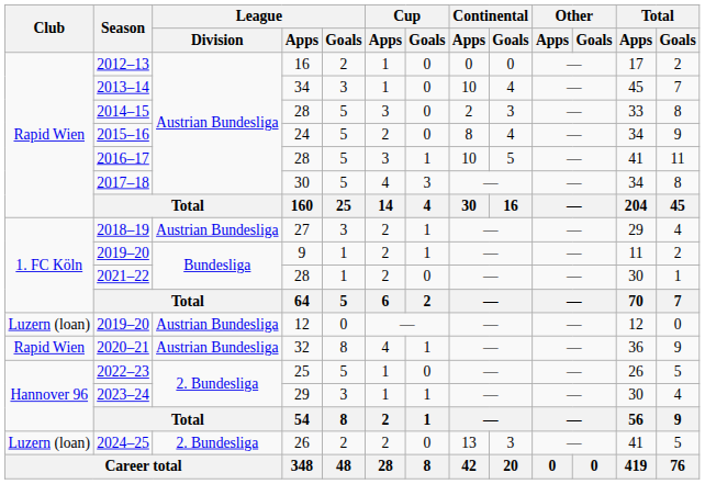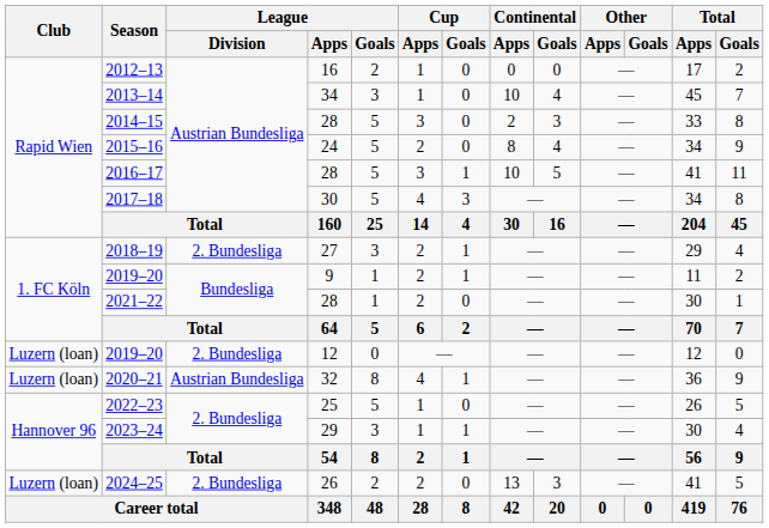 <table class="wikitable" style="text-align: center">
 <tr>
 <th rowspan="2">Club</th>
 <th rowspan="2">Season</th>
 <th colspan="3">League</th>
 <th colspan="2">Cup</th>
 <th colspan="2">Continental</th>
 <th colspan="2">Other</th>
 <th colspan="2">Total</th>
 </tr>
 <tr>
 <th>Division</th>
 <th>Apps</th>
 <th>Goals</th>
 <th>Apps</th>
 <th>Goals</th>
 <th>Apps</th>
 <th>Goals</th>
 <th>Apps</th>
 <th>Goals</th>
 <th>Apps</th>
 <th>Goals</th>
 </tr>
 <tr>
 <td rowspan="7"><a href='#'>Rapid Wien</a></td>
 <td><a href='#'>2012–13</a></td>
 <td rowspan="6"><a href='#'>Austrian Bundesliga</a></td>
 <td>16</td>
 <td>2</td>
 <td>1</td>
 <td>0</td>
 <td>0</td>
 <td>0</td>
 <td colspan="2">—</td>
 <td>17</td>
 <td>2</td>
 </tr>
 <tr>
 <td><a href='#'>2013–14</a></td>
 <td>34</td>
 <td>3</td>
 <td>1</td>
 <td>0</td>
 <td>10</td>
 <td>4</td>
 <td colspan="2">—</td>
 <td>45</td>
 <td>7</td>
 </tr>
 <tr>
 <td><a href='#'>2014–15</a></td>
 <td>28</td>
 <td>5</td>
 <td>3</td>
 <td>0</td>
 <td>2</td>
 <td>3</td>
 <td colspan="2">—</td>
 <td>33</td>
 <td>8</td>
 </tr>
 <tr>
 <td><a href='#'>2015–16</a></td>
 <td>24</td>
 <td>5</td>
 <td>2</td>
 <td>0</td>
 <td>8</td>
 <td>4</td>
 <td colspan="2">—</td>
 <td>34</td>
 <td>9</td>
 </tr>
 <tr>
 <td><a href='#'>2016–17</a></td>
 <td>28</td>
 <td>5</td>
 <td>3</td>
 <td>1</td>
 <td>10</td>
 <td>5</td>
 <td colspan="2">—</td>
 <td>41</td>
 <td>11</td>
 </tr>
 <tr>
 <td><a href='#'>2017–18</a></td>
 <td>30</td>
 <td>5</td>
 <td>4</td>
 <td>3</td>
 <td colspan="2">—</td>
 <td colspan="2">—</td>
 <td>34</td>
 <td>8</td>
 </tr>
 <tr>
 <th colspan="2">Total</th>
 <th>160</th>
 <th>25</th>
 <th>14</th>
 <th>4</th>
 <th>30</th>
 <th>16</th>
 <th colspan="2">—</th>
 <th>204</th>
 <th>45</th>
 </tr>
 <tr>
 <td rowspan="4"><a href='#'>1. FC Köln</a></td>
 <td><a href='#'>2018–19</a></td>
-<td><a href='#'>Austrian Bundesliga</a></td>
+<td><a href='#'>2. Bundesliga</a></td>
 <td>27</td>
 <td>3</td>
 <td>2</td>
 <td>1</td>
 <td colspan="2">—</td>
 <td colspan="2">—</td>
 <td>29</td>
 <td>4</td>
 </tr>
 <tr>
 <td><a href='#'>2019–20</a></td>
 <td rowspan="2"><a href='#'>Bundesliga</a></td>
 <td>9</td>
 <td>1</td>
 <td>2</td>
 <td>1</td>
 <td colspan="2">—</td>
 <td colspan="2">—</td>
 <td>11</td>
 <td>2</td>
 </tr>
 <tr>
 <td><a href='#'>2021–22</a></td>
 <td>28</td>
 <td>1</td>
 <td>2</td>
 <td>0</td>
 <td colspan="2">—</td>
 <td colspan="2">—</td>
 <td>30</td>
 <td>1</td>
 </tr>
 <tr>
 <th colspan="2">Total</th>
 <th>64</th>
 <th>5</th>
 <th>6</th>
 <th>2</th>
 <th colspan="2">—</th>
 <th colspan="2">—</th>
 <th>70</th>
 <th>7</th>
 </tr>
 <tr>
 <td><a href='#'>Luzern</a> (loan)</td>
 <td><a href='#'>2019–20</a></td>
-<td><a href='#'>Austrian Bundesliga</a></td>
+<td><a href='#'>2. Bundesliga</a></td>
 <td>12</td>
 <td>0</td>
 <td colspan="2">—</td>
 <td colspan="2">—</td>
 <td colspan="2">—</td>
 <td>12</td>
 <td>0</td>
 </tr>
 <tr>
-<td><a href='#'>Rapid Wien</a></td>
+<td><a href='#'>Luzern</a> (loan)</td>
 <td><a href='#'>2020–21</a></td>
 <td><a href='#'>Austrian Bundesliga</a></td>
 <td>32</td>
 <td>8</td>
 <td>4</td>
 <td>1</td>
 <td colspan="2">—</td>
 <td colspan="2">—</td>
 <td>36</td>
 <td>9</td>
 </tr>
 <tr>
 <td rowspan="3"><a href='#'>Hannover 96</a></td>
 <td><a href='#'>2022–23</a></td>
 <td rowspan="2"><a href='#'>2. Bundesliga</a></td>
 <td>25</td>
 <td>5</td>
 <td>1</td>
 <td>0</td>
 <td colspan="2">—</td>
 <td colspan="2">—</td>
 <td>26</td>
 <td>5</td>
 </tr>
 <tr>
 <td><a href='#'>2023–24</a></td>
 <td>29</td>
 <td>3</td>
 <td>1</td>
 <td>1</td>
 <td colspan="2">—</td>
 <td colspan="2">—</td>
 <td>30</td>
 <td>4</td>
 </tr>
 <tr>
 <th colspan="2">Total</th>
 <th>54</th>
 <th>8</th>
 <th>2</th>
 <th>1</th>
 <th colspan="2">—</th>
 <th colspan="2">—</th>
 <th>56</th>
 <th>9</th>
 </tr>
 <tr>
 <td><a href='#'>Luzern</a> (loan)</td>
 <td><a href='#'>2024–25</a></td>
 <td><a href='#'>2. Bundesliga</a></td>
 <td>26</td>
 <td>2</td>
 <td>2</td>
 <td>0</td>
 <td>13</td>
 <td>3</td>
 <td colspan="2">—</td>
 <td>41</td>
 <td>5</td>
 </tr>
 <tr>
 <th colspan="3">Career total</th>
 <th>348</th>
 <th>48</th>
 <th>28</th>
 <th>8</th>
 <th>42</th>
 <th>20</th>
 <th>0</th>
 <th>0</th>
 <th>419</th>
 <th>76</th>
 </tr>
 </table>
